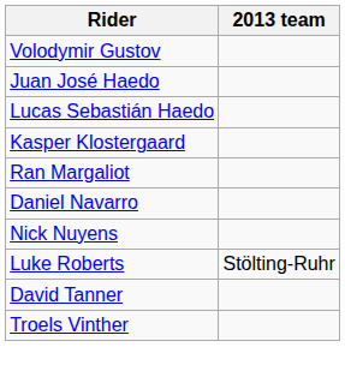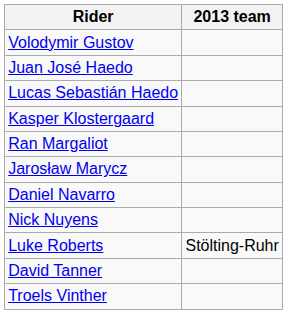 <table class="wikitable">
 <tr>
 <th>Rider</th>
 <th>2013 team</th>
 </tr>
 <tr>
 <td><a href='#'>Volodymir Gustov</a></td>
 <td></td>
 </tr>
 <tr>
 <td><a href='#'>Juan José Haedo</a></td>
 <td></td>
 </tr>
 <tr>
 <td><a href='#'>Lucas Sebastián Haedo</a></td>
 <td></td>
 </tr>
 <tr>
 <td><a href='#'>Kasper Klostergaard</a></td>
 <td></td>
 </tr>
 <tr>
 <td><a href='#'>Ran Margaliot</a></td>
 <td></td>
 </tr>
 <tr>
+<td><a href='#'>Jarosław Marycz</a></td>
+<td></td>
+</tr>
+<tr>
 <td><a href='#'>Daniel Navarro</a></td>
 <td></td>
 </tr>
 <tr>
 <td><a href='#'>Nick Nuyens</a></td>
 <td></td>
 </tr>
 <tr>
 <td><a href='#'>Luke Roberts</a></td>
 <td>Stölting-Ruhr</td>
 </tr>
 <tr>
 <td><a href='#'>David Tanner</a></td>
 <td></td>
 </tr>
 <tr>
 <td><a href='#'>Troels Vinther</a></td>
 <td></td>
 </tr>
 </table>
